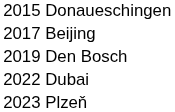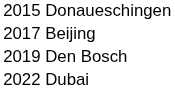 <table>
 <tr>
 <td>2015 Donaueschingen</td>
 <td></td>
 <td></td>
 <td></td>
 </tr>
 <tr>
 <td>2017 Beijing</td>
 <td></td>
 <td></td>
 <td></td>
 </tr>
 <tr>
 <td>2019 Den Bosch</td>
 <td></td>
 <td></td>
 <td></td>
 </tr>
 <tr>
 <td>2022 Dubai</td>
 <td></td>
 <td></td>
 <td></td>
 </tr>
-<tr>
-<td>2023 Plzeň</td>
-<td></td>
-<td></td>
-<td></td>
-</tr>
 </table>
